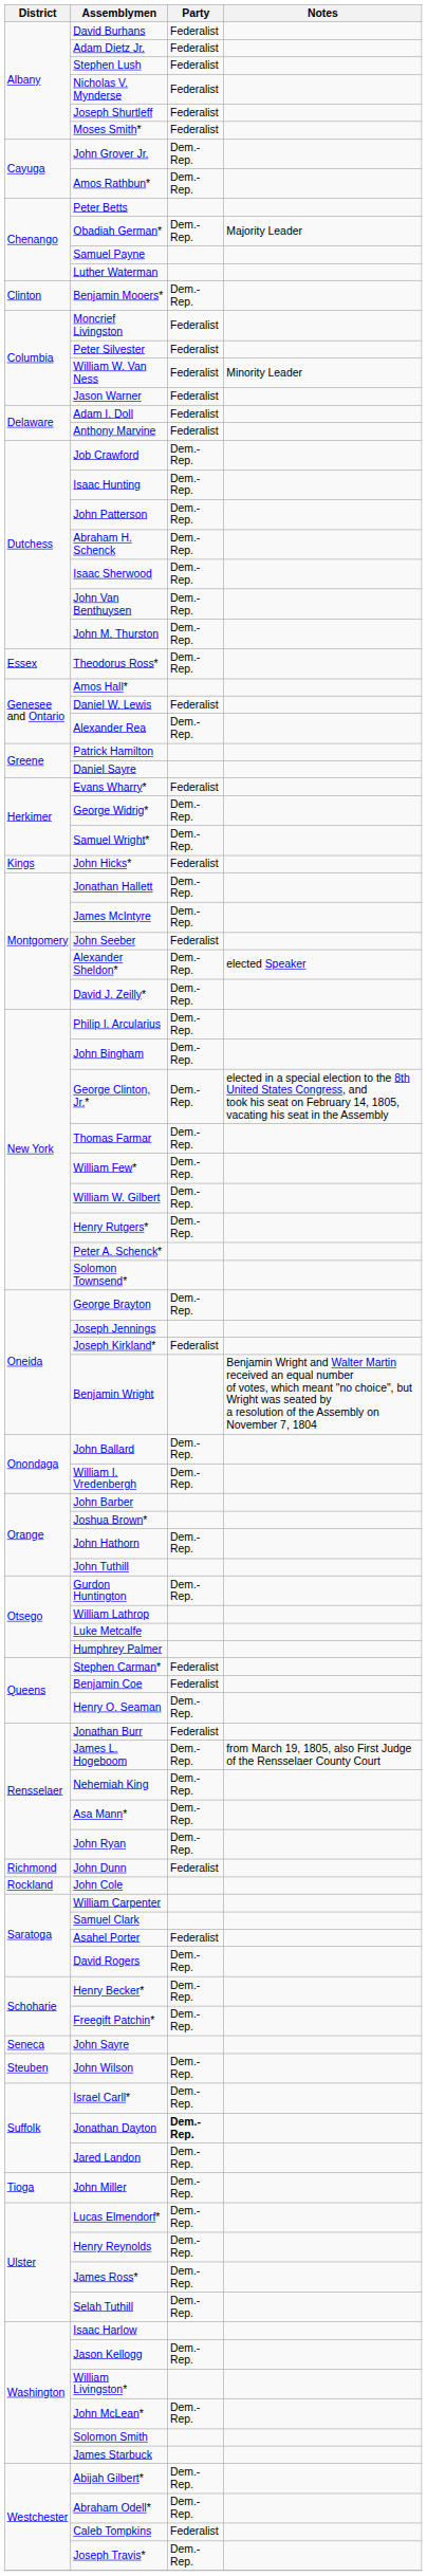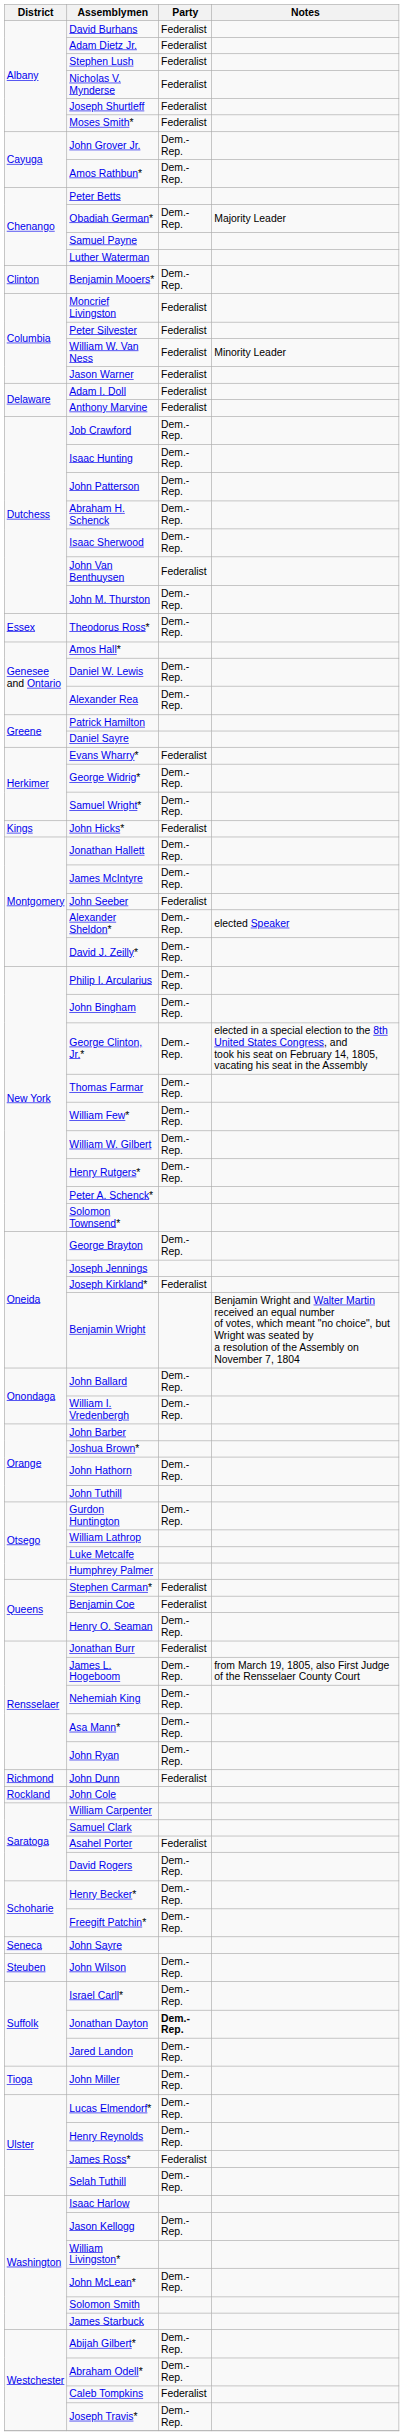 <table class=wikitable>
 <tr>
 <th>District</th>
 <th>Assemblymen</th>
 <th>Party</th>
 <th>Notes</th>
 </tr>
 <tr>
 <td rowspan="6"><a href='#'>Albany</a></td>
 <td><a href='#'>David Burhans</a></td>
 <td>Federalist</td>
 <td></td>
 </tr>
 <tr>
 <td><a href='#'>Adam Dietz Jr.</a></td>
 <td>Federalist</td>
 <td></td>
 </tr>
 <tr>
 <td><a href='#'>Stephen Lush</a></td>
 <td>Federalist</td>
 <td></td>
 </tr>
 <tr>
 <td><a href='#'>Nicholas V. Mynderse</a></td>
 <td>Federalist</td>
 <td></td>
 </tr>
 <tr>
 <td><a href='#'>Joseph Shurtleff</a></td>
 <td>Federalist</td>
 <td></td>
 </tr>
 <tr>
 <td><a href='#'>Moses Smith</a>*</td>
 <td>Federalist</td>
 <td></td>
 </tr>
 <tr>
 <td rowspan="2"><a href='#'>Cayuga</a></td>
 <td><a href='#'>John Grover Jr.</a></td>
 <td>Dem.-Rep.</td>
 <td></td>
 </tr>
 <tr>
 <td><a href='#'>Amos Rathbun</a>*</td>
 <td>Dem.-Rep.</td>
 <td></td>
 </tr>
 <tr>
 <td rowspan="4"><a href='#'>Chenango</a></td>
 <td><a href='#'>Peter Betts</a></td>
 <td></td>
 <td></td>
 </tr>
 <tr>
 <td><a href='#'>Obadiah German</a>*</td>
 <td>Dem.-Rep.</td>
 <td>Majority Leader</td>
 </tr>
 <tr>
 <td><a href='#'>Samuel Payne</a></td>
 <td></td>
 <td></td>
 </tr>
 <tr>
 <td><a href='#'>Luther Waterman</a></td>
 <td></td>
 <td></td>
 </tr>
 <tr>
 <td><a href='#'>Clinton</a></td>
 <td><a href='#'>Benjamin Mooers</a>*</td>
 <td>Dem.-Rep.</td>
 <td></td>
 </tr>
 <tr>
 <td rowspan="4"><a href='#'>Columbia</a></td>
 <td><a href='#'>Moncrief Livingston</a></td>
 <td>Federalist</td>
 <td></td>
 </tr>
 <tr>
 <td><a href='#'>Peter Silvester</a></td>
 <td>Federalist</td>
 <td></td>
 </tr>
 <tr>
 <td><a href='#'>William W. Van Ness</a></td>
 <td>Federalist</td>
 <td>Minority Leader</td>
 </tr>
 <tr>
 <td><a href='#'>Jason Warner</a></td>
 <td>Federalist</td>
 <td></td>
 </tr>
 <tr>
 <td rowspan="2"><a href='#'>Delaware</a></td>
 <td><a href='#'>Adam I. Doll</a></td>
 <td>Federalist</td>
 <td></td>
 </tr>
 <tr>
 <td><a href='#'>Anthony Marvine</a></td>
 <td>Federalist</td>
 <td></td>
 </tr>
 <tr>
 <td rowspan="7"><a href='#'>Dutchess</a></td>
 <td><a href='#'>Job Crawford</a></td>
 <td>Dem.-Rep.</td>
 <td></td>
 </tr>
 <tr>
 <td><a href='#'>Isaac Hunting</a></td>
 <td>Dem.-Rep.</td>
 <td></td>
 </tr>
 <tr>
 <td><a href='#'>John Patterson</a></td>
 <td>Dem.-Rep.</td>
 <td></td>
 </tr>
 <tr>
 <td><a href='#'>Abraham H. Schenck</a></td>
 <td>Dem.-Rep.</td>
 <td></td>
 </tr>
 <tr>
 <td><a href='#'>Isaac Sherwood</a></td>
 <td>Dem.-Rep.</td>
 <td></td>
 </tr>
 <tr>
 <td><a href='#'>John Van Benthuysen</a></td>
-<td>Dem.-Rep.</td>
+<td>Federalist</td>
 <td></td>
 </tr>
 <tr>
 <td><a href='#'>John M. Thurston</a></td>
 <td>Dem.-Rep.</td>
 <td></td>
 </tr>
 <tr>
 <td><a href='#'>Essex</a></td>
 <td><a href='#'>Theodorus Ross</a>*</td>
 <td>Dem.-Rep.</td>
 <td></td>
 </tr>
 <tr>
 <td rowspan="3"><a href='#'>Genesee</a> <br>and <a href='#'>Ontario</a></td>
 <td><a href='#'>Amos Hall</a>*</td>
 <td></td>
 <td></td>
 </tr>
 <tr>
 <td><a href='#'>Daniel W. Lewis</a></td>
-<td>Federalist</td>
+<td>Dem.-Rep.</td>
 <td></td>
 </tr>
 <tr>
 <td><a href='#'>Alexander Rea</a></td>
 <td>Dem.-Rep.</td>
 <td></td>
 </tr>
 <tr>
 <td rowspan="2"><a href='#'>Greene</a></td>
 <td><a href='#'>Patrick Hamilton</a></td>
 <td></td>
 <td></td>
 </tr>
 <tr>
 <td><a href='#'>Daniel Sayre</a></td>
 <td></td>
 <td></td>
 </tr>
 <tr>
 <td rowspan="3"><a href='#'>Herkimer</a></td>
 <td><a href='#'>Evans Wharry</a>*</td>
 <td>Federalist</td>
 <td></td>
 </tr>
 <tr>
 <td><a href='#'>George Widrig</a>*</td>
 <td>Dem.-Rep.</td>
 <td></td>
 </tr>
 <tr>
 <td><a href='#'>Samuel Wright</a>*</td>
 <td>Dem.-Rep.</td>
 <td></td>
 </tr>
 <tr>
 <td><a href='#'>Kings</a></td>
 <td><a href='#'>John Hicks</a>*</td>
 <td>Federalist</td>
 <td></td>
 </tr>
 <tr>
 <td rowspan="5"><a href='#'>Montgomery</a></td>
 <td><a href='#'>Jonathan Hallett</a></td>
 <td>Dem.-Rep.</td>
 <td></td>
 </tr>
 <tr>
 <td><a href='#'>James McIntyre</a></td>
 <td>Dem.-Rep.</td>
 <td></td>
 </tr>
 <tr>
 <td><a href='#'>John Seeber</a></td>
 <td>Federalist</td>
 <td></td>
 </tr>
 <tr>
 <td><a href='#'>Alexander Sheldon</a>*</td>
 <td>Dem.-Rep.</td>
 <td>elected <a href='#'>Speaker</a></td>
 </tr>
 <tr>
 <td><a href='#'>David J. Zeilly</a>*</td>
 <td>Dem.-Rep.</td>
 <td></td>
 </tr>
 <tr>
 <td rowspan="9"><a href='#'>New York</a></td>
 <td><a href='#'>Philip I. Arcularius</a></td>
 <td>Dem.-Rep.</td>
 <td></td>
 </tr>
 <tr>
 <td><a href='#'>John Bingham</a></td>
 <td>Dem.-Rep.</td>
 <td></td>
 </tr>
 <tr>
 <td><a href='#'>George Clinton, Jr.</a>*</td>
 <td>Dem.-Rep.</td>
 <td>elected in a special election to the <a href='#'>8th United States Congress</a>, and <br>took his seat on February 14, 1805, vacating his seat in the Assembly</td>
 </tr>
 <tr>
 <td><a href='#'>Thomas Farmar</a></td>
 <td>Dem.-Rep.</td>
 <td></td>
 </tr>
 <tr>
 <td><a href='#'>William Few</a>*</td>
 <td>Dem.-Rep.</td>
 <td></td>
 </tr>
 <tr>
 <td><a href='#'>William W. Gilbert</a></td>
 <td>Dem.-Rep.</td>
 <td></td>
 </tr>
 <tr>
 <td><a href='#'>Henry Rutgers</a>*</td>
 <td>Dem.-Rep.</td>
 <td></td>
 </tr>
 <tr>
 <td><a href='#'>Peter A. Schenck</a>*</td>
 <td></td>
 <td></td>
 </tr>
 <tr>
 <td><a href='#'>Solomon Townsend</a>*</td>
 <td></td>
 <td></td>
 </tr>
 <tr>
 <td rowspan="4"><a href='#'>Oneida</a></td>
 <td><a href='#'>George Brayton</a></td>
 <td>Dem.-Rep.</td>
 <td></td>
 </tr>
 <tr>
 <td><a href='#'>Joseph Jennings</a></td>
 <td></td>
 <td></td>
 </tr>
 <tr>
 <td><a href='#'>Joseph Kirkland</a>*</td>
 <td>Federalist</td>
 <td></td>
 </tr>
 <tr>
 <td><a href='#'>Benjamin Wright</a></td>
 <td></td>
 <td>Benjamin Wright and <a href='#'>Walter Martin</a> received an equal number <br>of votes, which meant "no choice", but Wright was seated by <br>a resolution of the Assembly on November 7, 1804</td>
 </tr>
 <tr>
 <td rowspan="2"><a href='#'>Onondaga</a></td>
 <td><a href='#'>John Ballard</a></td>
 <td>Dem.-Rep.</td>
 <td></td>
 </tr>
 <tr>
 <td><a href='#'>William I. Vredenbergh</a></td>
 <td>Dem.-Rep.</td>
 <td></td>
 </tr>
 <tr>
 <td rowspan="4"><a href='#'>Orange</a></td>
 <td><a href='#'>John Barber</a></td>
 <td></td>
 <td></td>
 </tr>
 <tr>
 <td><a href='#'>Joshua Brown</a>*</td>
 <td></td>
 <td></td>
 </tr>
 <tr>
 <td><a href='#'>John Hathorn</a></td>
 <td>Dem.-Rep.</td>
 <td></td>
 </tr>
 <tr>
 <td><a href='#'>John Tuthill</a></td>
 <td></td>
 <td></td>
 </tr>
 <tr>
 <td rowspan="4"><a href='#'>Otsego</a></td>
 <td><a href='#'>Gurdon Huntington</a></td>
 <td>Dem.-Rep.</td>
 <td></td>
 </tr>
 <tr>
 <td><a href='#'>William Lathrop</a></td>
 <td></td>
 <td></td>
 </tr>
 <tr>
 <td><a href='#'>Luke Metcalfe</a></td>
 <td></td>
 <td></td>
 </tr>
 <tr>
 <td><a href='#'>Humphrey Palmer</a></td>
 <td></td>
 <td></td>
 </tr>
 <tr>
 <td rowspan="3"><a href='#'>Queens</a></td>
 <td><a href='#'>Stephen Carman</a>*</td>
 <td>Federalist</td>
 <td></td>
 </tr>
 <tr>
 <td><a href='#'>Benjamin Coe</a></td>
 <td>Federalist</td>
 <td></td>
 </tr>
 <tr>
 <td><a href='#'>Henry O. Seaman</a></td>
 <td>Dem.-Rep.</td>
 <td></td>
 </tr>
 <tr>
 <td rowspan="5"><a href='#'>Rensselaer</a></td>
 <td><a href='#'>Jonathan Burr</a></td>
 <td>Federalist</td>
 <td></td>
 </tr>
 <tr>
 <td><a href='#'>James L. Hogeboom</a></td>
 <td>Dem.-Rep.</td>
 <td>from March 19, 1805, also First Judge of the Rensselaer County Court</td>
 </tr>
 <tr>
 <td><a href='#'>Nehemiah King</a></td>
 <td>Dem.-Rep.</td>
 <td></td>
 </tr>
 <tr>
 <td><a href='#'>Asa Mann</a>*</td>
 <td>Dem.-Rep.</td>
 <td></td>
 </tr>
 <tr>
 <td><a href='#'>John Ryan</a></td>
 <td>Dem.-Rep.</td>
 <td></td>
 </tr>
 <tr>
 <td><a href='#'>Richmond</a></td>
 <td><a href='#'>John Dunn</a></td>
 <td>Federalist</td>
 <td></td>
 </tr>
 <tr>
 <td><a href='#'>Rockland</a></td>
 <td><a href='#'>John Cole</a></td>
 <td></td>
 <td></td>
 </tr>
 <tr>
 <td rowspan="4"><a href='#'>Saratoga</a></td>
 <td><a href='#'>William Carpenter</a></td>
 <td></td>
 <td></td>
 </tr>
 <tr>
 <td><a href='#'>Samuel Clark</a></td>
 <td></td>
 <td></td>
 </tr>
 <tr>
 <td><a href='#'>Asahel Porter</a></td>
 <td>Federalist</td>
 <td></td>
 </tr>
 <tr>
 <td><a href='#'>David Rogers</a></td>
 <td>Dem.-Rep.</td>
 <td></td>
 </tr>
 <tr>
 <td rowspan="2"><a href='#'>Schoharie</a></td>
 <td><a href='#'>Henry Becker</a>*</td>
 <td>Dem.-Rep.</td>
 <td></td>
 </tr>
 <tr>
 <td><a href='#'>Freegift Patchin</a>*</td>
 <td>Dem.-Rep.</td>
 <td></td>
 </tr>
 <tr>
 <td><a href='#'>Seneca</a></td>
 <td><a href='#'>John Sayre</a></td>
 <td></td>
 <td></td>
 </tr>
 <tr>
 <td><a href='#'>Steuben</a></td>
 <td><a href='#'>John Wilson</a></td>
 <td>Dem.-Rep.</td>
 <td></td>
 </tr>
 <tr>
 <td rowspan="3"><a href='#'>Suffolk</a></td>
 <td><a href='#'>Israel Carll</a>*</td>
 <td>Dem.-Rep.</td>
 <td></td>
 </tr>
 <tr>
 <td><a href='#'>Jonathan Dayton</a></td>
 <td><strong>Dem.-Rep.</strong></td>
 <td></td>
 </tr>
 <tr>
 <td><a href='#'>Jared Landon</a></td>
 <td>Dem.-Rep.</td>
 <td></td>
 </tr>
 <tr>
 <td><a href='#'>Tioga</a></td>
 <td><a href='#'>John Miller</a></td>
 <td>Dem.-Rep.</td>
 <td></td>
 </tr>
 <tr>
 <td rowspan="4"><a href='#'>Ulster</a></td>
 <td><a href='#'>Lucas Elmendorf</a>*</td>
 <td>Dem.-Rep.</td>
 <td></td>
 </tr>
 <tr>
 <td><a href='#'>Henry Reynolds</a></td>
 <td>Dem.-Rep.</td>
 <td></td>
 </tr>
 <tr>
 <td><a href='#'>James Ross</a>*</td>
-<td>Dem.-Rep.</td>
+<td>Federalist</td>
 <td></td>
 </tr>
 <tr>
 <td><a href='#'>Selah Tuthill</a></td>
 <td>Dem.-Rep.</td>
 <td></td>
 </tr>
 <tr>
 <td rowspan="6"><a href='#'>Washington</a></td>
 <td><a href='#'>Isaac Harlow</a></td>
 <td></td>
 <td></td>
 </tr>
 <tr>
 <td><a href='#'>Jason Kellogg</a></td>
 <td>Dem.-Rep.</td>
 <td></td>
 </tr>
 <tr>
 <td><a href='#'>William Livingston</a>*</td>
 <td></td>
 <td></td>
 </tr>
 <tr>
 <td><a href='#'>John McLean</a>*</td>
 <td>Dem.-Rep.</td>
 <td></td>
 </tr>
 <tr>
 <td><a href='#'>Solomon Smith</a></td>
 <td></td>
 <td></td>
 </tr>
 <tr>
 <td><a href='#'>James Starbuck</a></td>
 <td></td>
 <td></td>
 </tr>
 <tr>
 <td rowspan="4"><a href='#'>Westchester</a></td>
 <td><a href='#'>Abijah Gilbert</a>*</td>
 <td>Dem.-Rep.</td>
 <td></td>
 </tr>
 <tr>
 <td><a href='#'>Abraham Odell</a>*</td>
 <td>Dem.-Rep.</td>
 <td></td>
 </tr>
 <tr>
 <td><a href='#'>Caleb Tompkins</a></td>
 <td>Federalist</td>
 <td></td>
 </tr>
 <tr>
 <td><a href='#'>Joseph Travis</a>*</td>
 <td>Dem.-Rep.</td>
 <td></td>
 </tr>
 <tr>
 </tr>
 </table>
